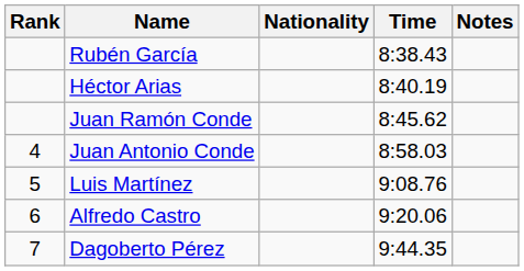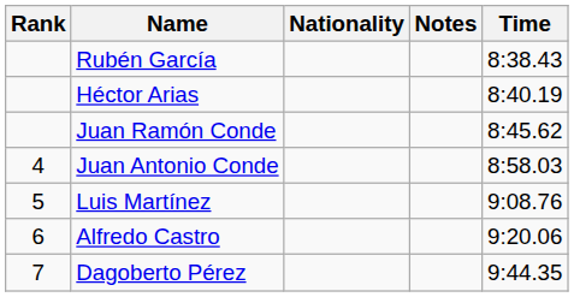 <table class="wikitable sortable" style="text-align:center;font-size:95%">
 <tr>
 <th>Rank</th>
 <th>Name</th>
 <th>Nationality</th>
+<th>Notes</th>
 <th>Time</th>
-<th>Notes</th>
 </tr>
 <tr>
 <td></td>
 <td align=left><a href='#'>Rubén García</a></td>
 <td align=left></td>
+<td></td>
 <td>8:38.43</td>
-<td></td>
 </tr>
 <tr>
 <td></td>
 <td align=left><a href='#'>Héctor Arias</a></td>
 <td align=left></td>
+<td></td>
 <td>8:40.19</td>
-<td></td>
 </tr>
 <tr>
 <td></td>
 <td align=left><a href='#'>Juan Ramón Conde</a></td>
 <td align=left></td>
+<td></td>
 <td>8:45.62</td>
-<td></td>
 </tr>
 <tr>
 <td>4</td>
 <td align=left><a href='#'>Juan Antonio Conde</a></td>
 <td align=left></td>
+<td></td>
 <td>8:58.03</td>
-<td></td>
 </tr>
 <tr>
 <td>5</td>
 <td align=left><a href='#'>Luis Martínez</a></td>
 <td align=left></td>
+<td></td>
 <td>9:08.76</td>
-<td></td>
 </tr>
 <tr>
 <td>6</td>
 <td align=left><a href='#'>Alfredo Castro</a></td>
 <td align=left></td>
+<td></td>
 <td>9:20.06</td>
-<td></td>
 </tr>
 <tr>
 <td>7</td>
 <td align=left><a href='#'>Dagoberto Pérez</a></td>
 <td align=left></td>
+<td></td>
 <td>9:44.35</td>
-<td></td>
 </tr>
 </table>
